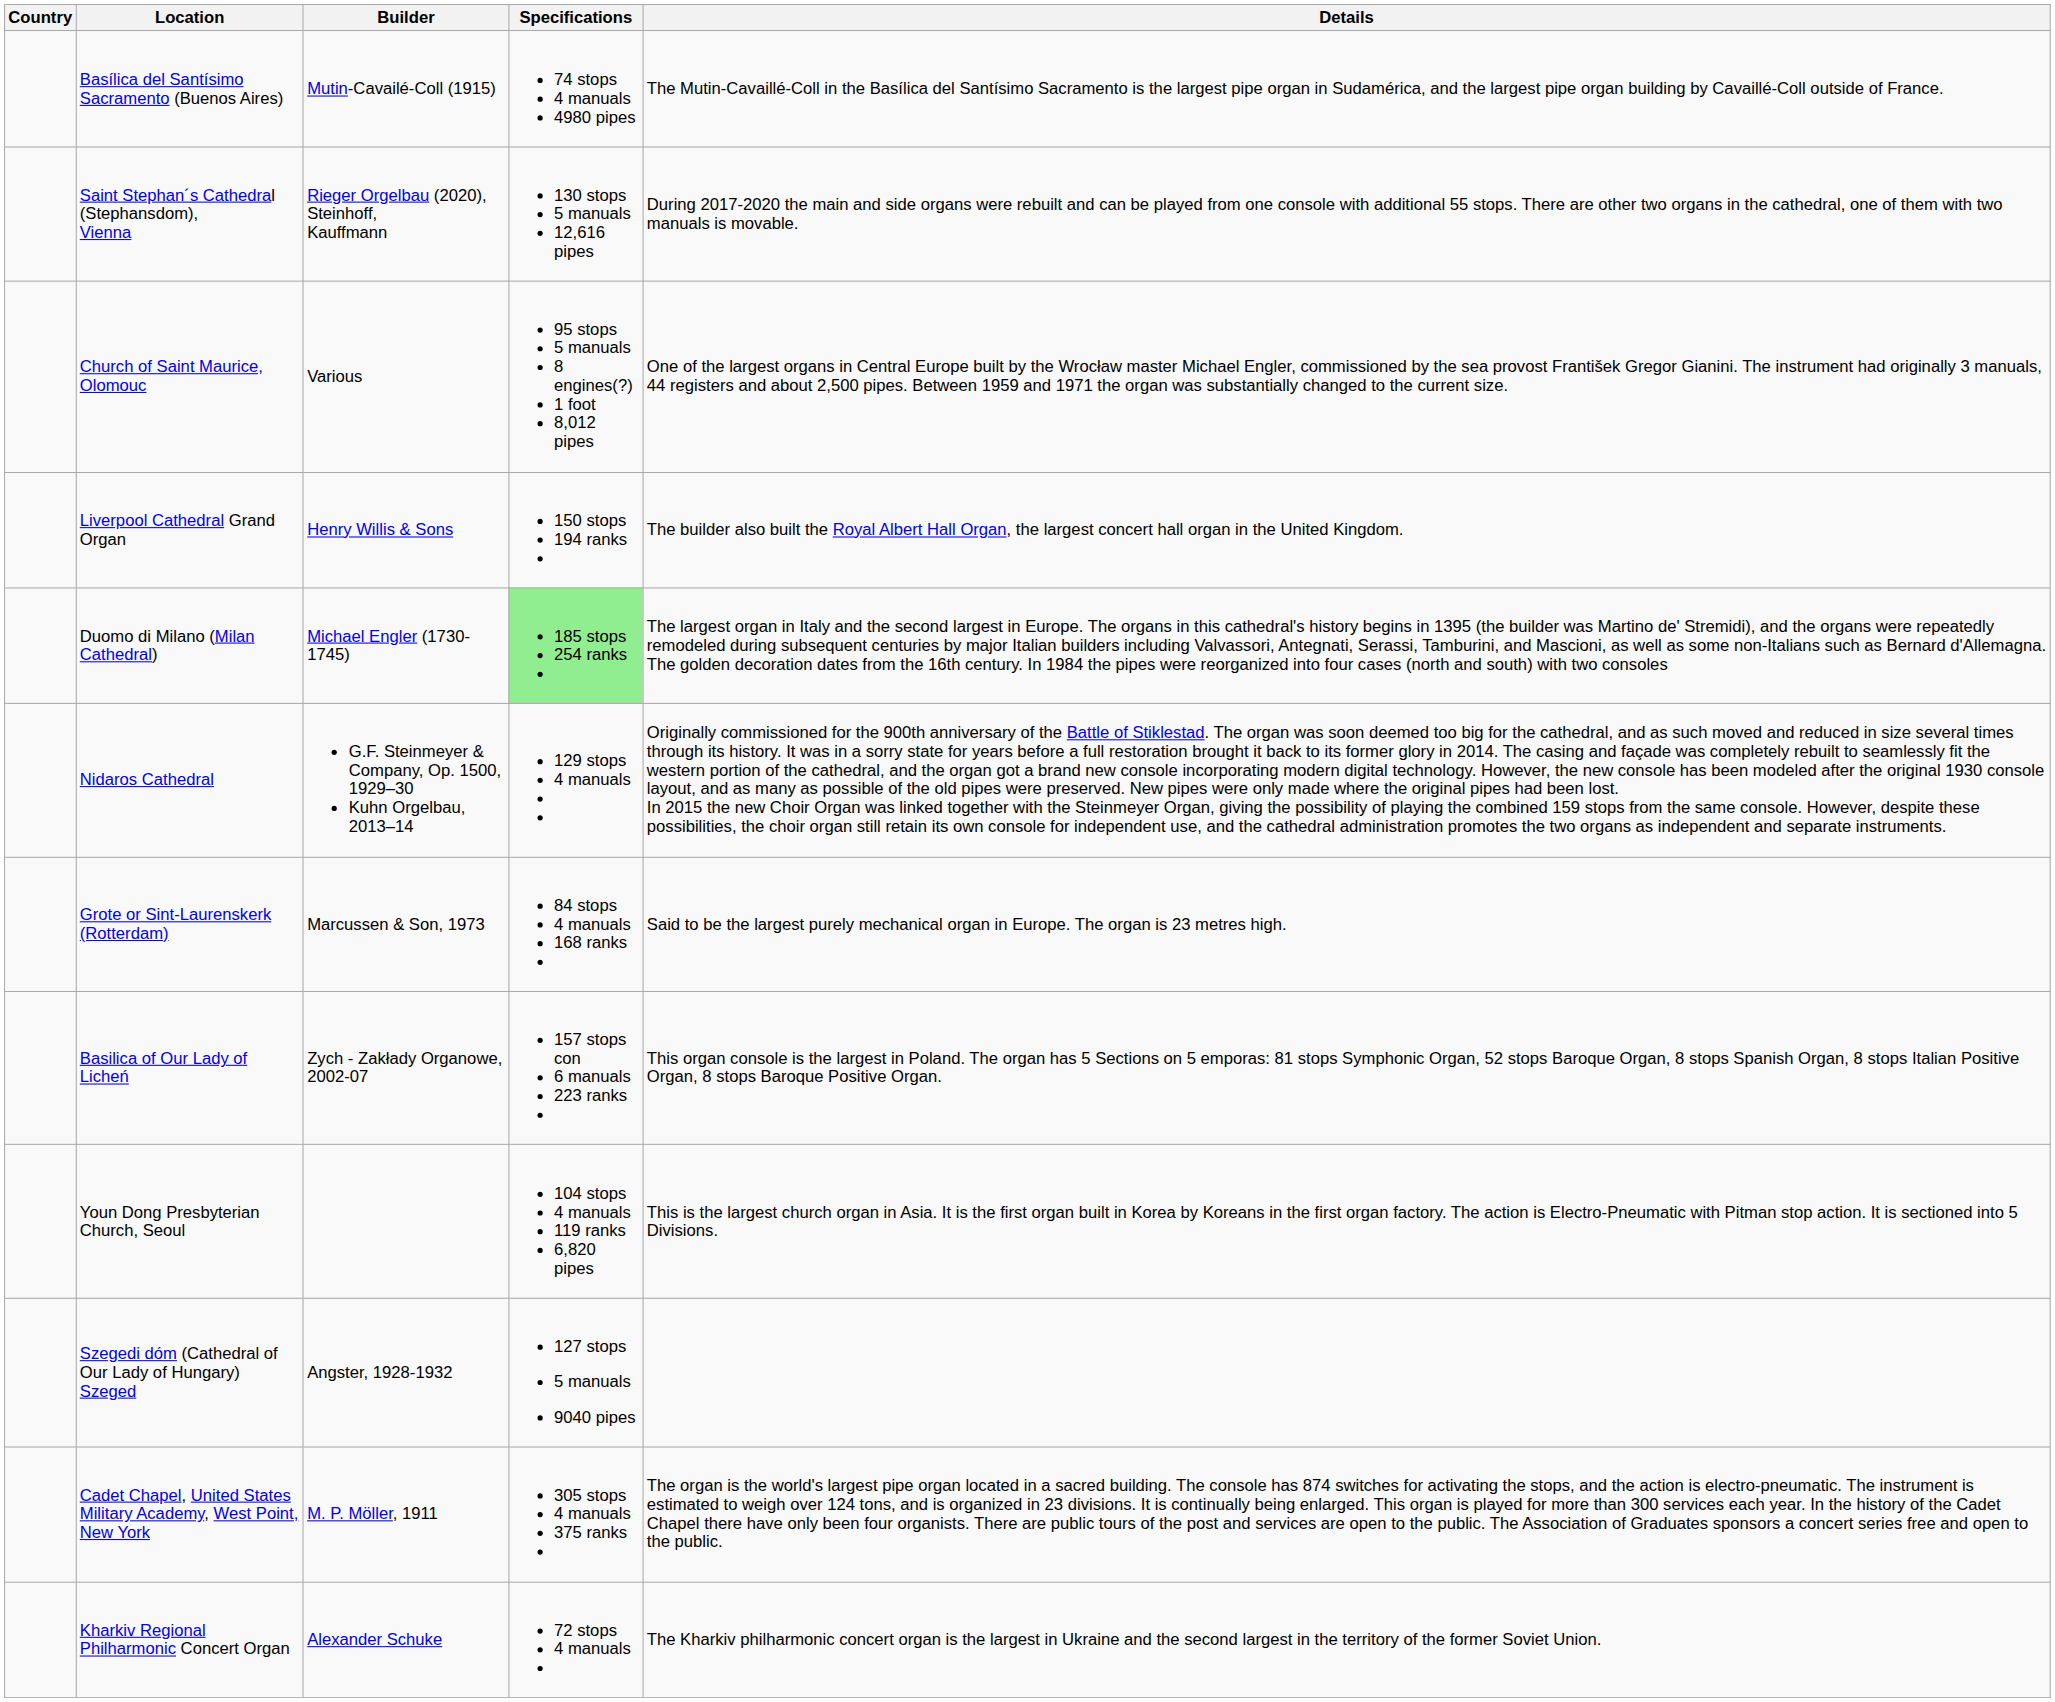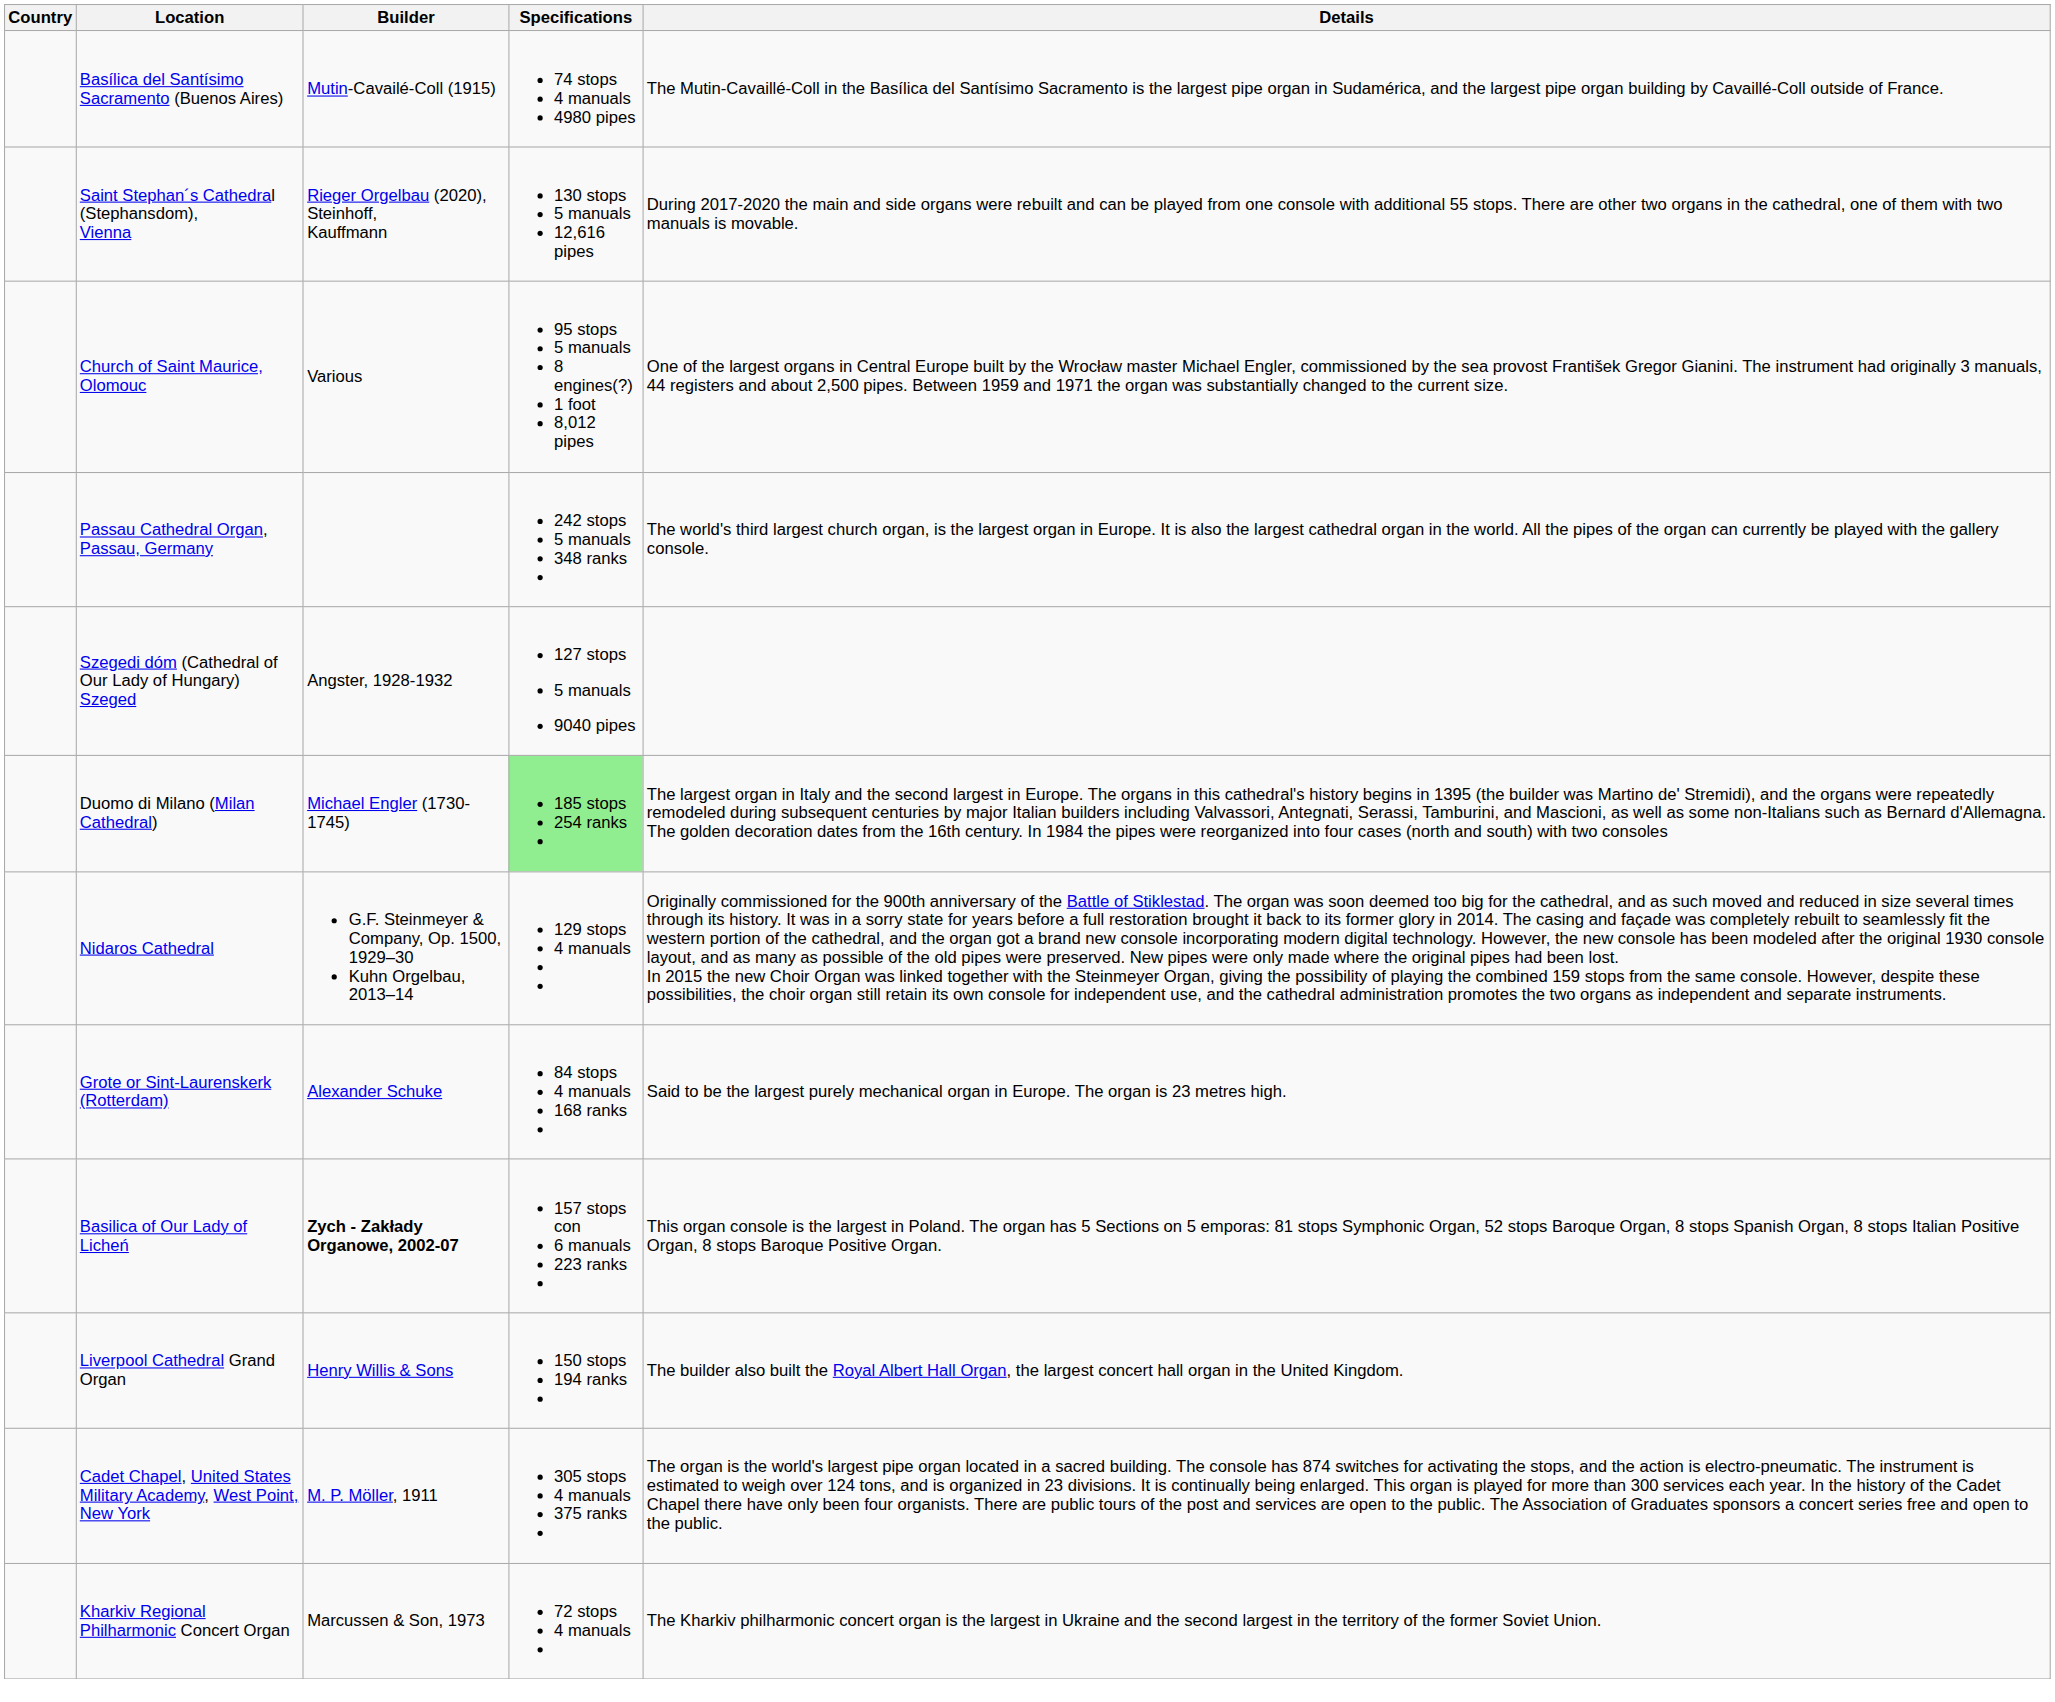 <table class="wikitable sortable">
 <tr>
 <th>Country</th>
 <th>Location</th>
 <th>Builder</th>
 <th>Specifications</th>
 <th>Details</th>
 </tr>
 <tr>
 <td></td>
 <td><a href='#'>Basílica del Santísimo Sacramento</a> (Buenos Aires)</td>
 <td><a href='#'>Mutin</a>-Cavailé-Coll (1915)</td>
 <td><br><ul><li>74 stops</li><li>4 manuals</li><li>4980 pipes</li></ul></td>
 <td>The Mutin-Cavaillé-Coll in the Basílica del Santísimo Sacramento is the largest pipe organ in Sudamérica, and the largest pipe organ building by Cavaillé-Coll outside of France.</td>
 </tr>
 <tr>
 <td></td>
 <td><a href='#'>Saint Stephan´s Cathedra</a>l (Stephansdom),<br><a href='#'>Vienna</a></td>
 <td><a href='#'>Rieger Orgelbau</a> (2020), Steinhoff,<br>Kauffmann</td>
 <td><br><ul><li>130 stops</li><li>5 manuals</li><li>12,616 pipes</li></ul></td>
 <td>During 2017-2020 the main and side organs were rebuilt and can be played from one console with additional 55 stops. There are other two organs in the cathedral, one of them with two manuals is movable.</td>
 </tr>
 <tr>
 <td></td>
 <td><a href='#'>Church of Saint Maurice, Olomouc</a></td>
 <td>Various</td>
 <td><br><ul><li>95 stops</li><li>5 manuals</li><li>8 engines(?)</li><li>1 foot</li><li>8,012 pipes</li></ul></td>
 <td>One of the largest organs in Central Europe built by the Wrocław master Michael Engler, commissioned by the sea provost František Gregor Gianini. The instrument had originally 3 manuals, 44 registers and about 2,500 pipes. Between 1959 and 1971 the organ was substantially changed to the current size.</td>
 </tr>
 <tr>
 <td></td>
-<td><a href='#'>Liverpool Cathedral</a> Grand Organ</td>
-<td><a href='#'>Henry Willis & Sons</a></td>
-<td><br><ul><li>150 stops</li><li>194 ranks</li><li></li></ul></td>
-<td>The builder also built the <a href='#'>Royal Albert Hall Organ</a>, the largest concert hall organ in the United Kingdom.</td>
+<td><a href='#'>Passau Cathedral Organ</a>, <a href='#'>Passau, Germany</a></td>
+<td></td>
+<td><br><ul><li>242 stops</li><li>5 manuals</li><li>348 ranks</li><li></li></ul></td>
+<td>The world's third largest church organ, is the largest organ in Europe. It is also the largest cathedral organ in the world. All the pipes of the organ can currently be played with the gallery console.</td>
+</tr>
+<tr>
+<td></td>
+<td><a href='#'>Szegedi dóm</a> (Cathedral of Our Lady of Hungary)<br><a href='#'>Szeged</a></td>
+<td>Angster, 1928-1932</td>
+<td><br><ul><li>127 stops</li></ul><ul><li>5 manuals</li></ul><ul><li>9040 pipes</li></ul></td>
+<td></td>
 </tr>
 <tr>
 <td></td>
 <td>Duomo di Milano (<a href='#'>Milan Cathedral</a>)</td>
 <td><a href='#'>Michael Engler</a> (1730-1745)</td>
 <td style="background: lightgreen;"><br><ul><li>185 stops</li><li>254 ranks</li><li></li></ul></td>
 <td>The largest organ in Italy and the second largest in Europe. The organs in this cathedral's history begins in 1395 (the builder was Martino de' Stremidi), and the organs were repeatedly remodeled during subsequent centuries by major Italian builders including Valvassori, Antegnati, Serassi, Tamburini, and Mascioni, as well as some non-Italians such as Bernard d'Allemagna. The golden decoration dates from the 16th century. In 1984 the pipes were reorganized into four cases (north and south) with two consoles</td>
 </tr>
 <tr>
 <td></td>
 <td><a href='#'>Nidaros Cathedral</a></td>
 <td><br><ul><li>G.F. Steinmeyer & Company, Op. 1500, 1929–30</li><li>Kuhn Orgelbau, 2013–14</li></ul></td>
 <td><br><ul><li>129 stops</li><li>4 manuals</li><li></li><li></li></ul></td>
 <td>Originally commissioned for the 900th anniversary of the <a href='#'>Battle of Stiklestad</a>. The organ was soon deemed too big for the cathedral, and as such moved and reduced in size several times through its history. It was in a sorry state for years before a full restoration brought it back to its former glory in 2014. The casing and façade was completely rebuilt to seamlessly fit the western portion of the cathedral, and the organ got a brand new console incorporating modern digital technology. However, the new console has been modeled after the original 1930 console layout, and as many as possible of the old pipes were preserved. New pipes were only made where the original pipes had been lost.<br>In 2015 the new Choir Organ was linked together with the Steinmeyer Organ, giving the possibility of playing the combined 159 stops from the same console. However, despite these possibilities, the choir organ still retain its own console for independent use, and the cathedral administration promotes the two organs as independent and separate instruments.</td>
 </tr>
 <tr>
 <td></td>
 <td><a href='#'>Grote or Sint-Laurenskerk (Rotterdam)</a></td>
-<td>Marcussen & Son, 1973</td>
+<td><a href='#'>Alexander Schuke</a></td>
 <td><br><ul><li>84 stops</li><li>4 manuals</li><li>168 ranks</li><li></li></ul></td>
 <td>Said to be the largest purely mechanical organ in Europe. The organ is 23 metres high.</td>
 </tr>
 <tr>
 <td></td>
 <td><a href='#'>Basilica of Our Lady of Licheń</a></td>
-<td>Zych - Zakłady Organowe, 2002-07</td>
+<td><strong>Zych - Zakłady Organowe, 2002-07</strong></td>
 <td><br><ul><li>157 stops con</li><li>6 manuals</li><li>223 ranks</li><li></li></ul></td>
 <td>This organ console is the largest in Poland. The organ has 5 Sections on 5 emporas: 81 stops Symphonic Organ, 52 stops Baroque Organ, 8 stops Spanish Organ, 8 stops Italian Positive Organ, 8 stops Baroque Positive Organ.</td>
 </tr>
 <tr>
 <td></td>
-<td>Youn Dong Presbyterian Church, Seoul</td>
-<td></td>
-<td><br><ul><li>104 stops</li><li>4 manuals</li><li>119 ranks</li><li>6,820 pipes</li></ul></td>
-<td>This is the largest church organ in Asia. It is the first organ built in Korea by Koreans in the first organ factory. The action is Electro-Pneumatic with Pitman stop action. It is sectioned into 5 Divisions.</td>
-</tr>
-<tr>
-<td></td>
-<td><a href='#'>Szegedi dóm</a> (Cathedral of Our Lady of Hungary)<br><a href='#'>Szeged</a></td>
-<td>Angster, 1928-1932</td>
-<td><br><ul><li>127 stops</li></ul><ul><li>5 manuals</li></ul><ul><li>9040 pipes</li></ul></td>
-<td></td>
+<td><a href='#'>Liverpool Cathedral</a> Grand Organ</td>
+<td><a href='#'>Henry Willis & Sons</a></td>
+<td><br><ul><li>150 stops</li><li>194 ranks</li><li></li></ul></td>
+<td>The builder also built the <a href='#'>Royal Albert Hall Organ</a>, the largest concert hall organ in the United Kingdom.</td>
 </tr>
 <tr>
 <td></td>
 <td><a href='#'>Cadet Chapel</a>, <a href='#'>United States Military Academy</a>, <a href='#'>West Point, New York</a></td>
 <td><a href='#'>M. P. Möller</a>, 1911</td>
 <td><br><ul><li>305 stops</li><li>4 manuals</li><li>375 ranks</li><li></li></ul></td>
 <td>The organ is the world's largest pipe organ located in a sacred building. The console has 874 switches for activating the stops, and the action is electro-pneumatic. The instrument is estimated to weigh over 124 tons, and is organized in 23 divisions. It is continually being enlarged. This organ is played for more than 300 services each year. In the history of the Cadet Chapel there have only been four organists. There are public tours of the post and services are open to the public. The Association of Graduates sponsors a concert series free and open to the public.</td>
 </tr>
 <tr>
 <td></td>
 <td><a href='#'>Kharkiv Regional Philharmonic</a> Concert Organ</td>
-<td><a href='#'>Alexander Schuke</a></td>
+<td>Marcussen & Son, 1973</td>
 <td><br><ul><li>72 stops</li><li>4 manuals</li><li></li></ul></td>
 <td>The Kharkiv philharmonic concert organ is the largest in Ukraine and the second largest in the territory of the former Soviet Union.</td>
 </tr>
 </table>
